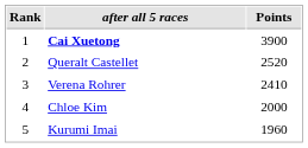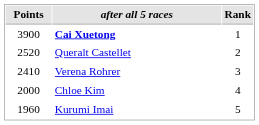 <table cellspacing="1" cellpadding="3" style="border:1px solid #aaa; font-size:86%;">
 <tr style="background:#e4e4e4;">
+<th style="border-bottom:1px solid #aaa; width:50px;">Points</th>
+<th style="border-bottom:1px solid #aaa; width:200px;"><em>after all 5 races</em></th>
 <th style="border-bottom:1px solid #aaa; width:10px;">Rank</th>
-<th style="border-bottom:1px solid #aaa; width:200px;"><em>after all 5 races</em></th>
-<th style="border-bottom:1px solid #aaa; width:50px;">Points</th>
 </tr>
 <tr>
+<td align=center>3900</td>
+<td><strong> <a href='#'>Cai Xuetong</a></strong></td>
 <td align=center>1</td>
-<td><strong> <a href='#'>Cai Xuetong</a></strong></td>
-<td align=center>3900</td>
 </tr>
 <tr>
+<td align=center>2520</td>
+<td> <a href='#'>Queralt Castellet</a></td>
 <td align=center>2</td>
-<td> <a href='#'>Queralt Castellet</a></td>
-<td align=center>2520</td>
 </tr>
 <tr>
+<td align=center>2410</td>
+<td> <a href='#'>Verena Rohrer</a></td>
 <td align=center>3</td>
-<td> <a href='#'>Verena Rohrer</a></td>
-<td align=center>2410</td>
 </tr>
 <tr>
+<td align=center>2000</td>
+<td> <a href='#'>Chloe Kim</a></td>
 <td align=center>4</td>
-<td> <a href='#'>Chloe Kim</a></td>
-<td align=center>2000</td>
 </tr>
 <tr>
+<td align=center>1960</td>
+<td> <a href='#'>Kurumi Imai</a></td>
 <td align=center>5</td>
-<td> <a href='#'>Kurumi Imai</a></td>
-<td align=center>1960</td>
 </tr>
 </table>
